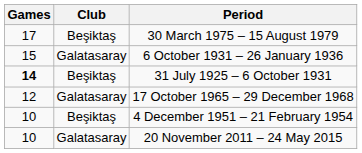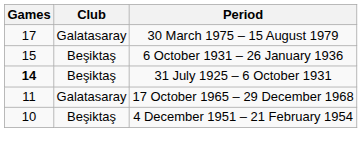 <table class="wikitable" style="text-align:center">
 <tr>
 <th>Games</th>
 <th>Club</th>
 <th>Period</th>
 </tr>
 <tr>
 <td>17</td>
-<td>Beşiktaş</td>
+<td>Galatasaray</td>
 <td>30 March 1975 – 15 August 1979</td>
 </tr>
 <tr>
 <td>15</td>
-<td>Galatasaray</td>
+<td>Beşiktaş</td>
 <td>6 October 1931 – 26 January 1936</td>
 </tr>
 <tr>
 <td><strong>14</strong></td>
 <td>Beşiktaş</td>
 <td>31 July 1925 – 6 October 1931</td>
 </tr>
 <tr>
-<td>12</td>
+<td>11</td>
 <td>Galatasaray</td>
 <td>17 October 1965 – 29 December 1968</td>
 </tr>
 <tr>
 <td>10</td>
 <td>Beşiktaş</td>
 <td>4 December 1951 – 21 February 1954</td>
 </tr>
-<tr>
-<td>10</td>
-<td>Galatasaray</td>
-<td>20 November 2011 – 24 May 2015</td>
-</tr>
 </table>
